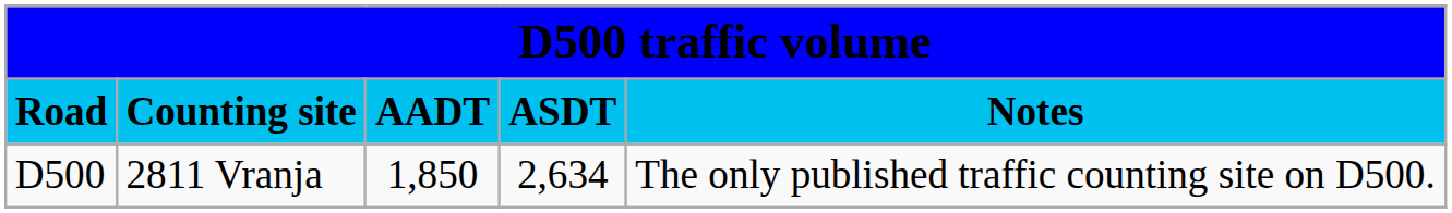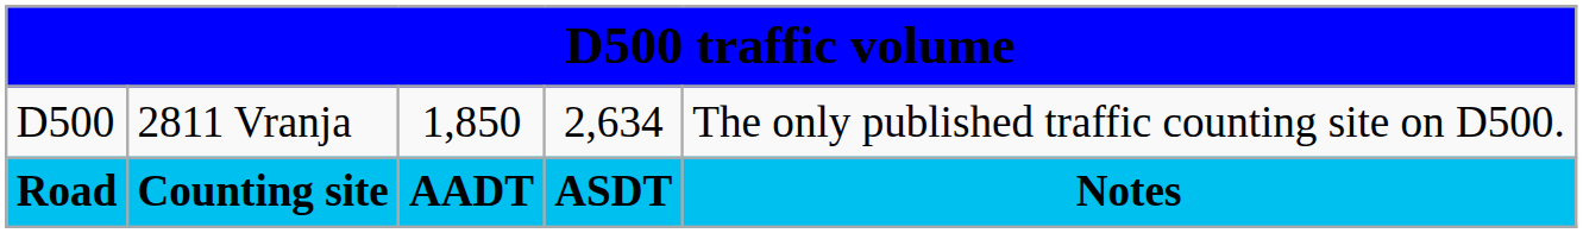 <table class="wikitable">
 <tr>
 <td colspan=5 bgcolor=blue align=center style=margin-top:15><span><big><strong>D500 traffic volume</strong></big></span></td>
+</tr>
+<tr>
+<td> D500</td>
+<td>2811 Vranja</td>
+<td align=center>1,850</td>
+<td align=center>2,634</td>
+<td>The only published traffic counting site on D500.</td>
 </tr>
 <tr>
 <td align=center bgcolor=00c0f0><strong>Road</strong></td>
 <td align=center bgcolor=00c0f0><strong>Counting site</strong></td>
 <td align=center bgcolor=00c0f0><strong>AADT</strong></td>
 <td align=center bgcolor=00c0f0><strong>ASDT</strong></td>
 <td align=center bgcolor=00c0f0><strong>Notes</strong></td>
 </tr>
-<tr>
-<td> D500</td>
-<td>2811 Vranja</td>
-<td align=center>1,850</td>
-<td align=center>2,634</td>
-<td>The only published traffic counting site on D500.</td>
-</tr>
 </table>
